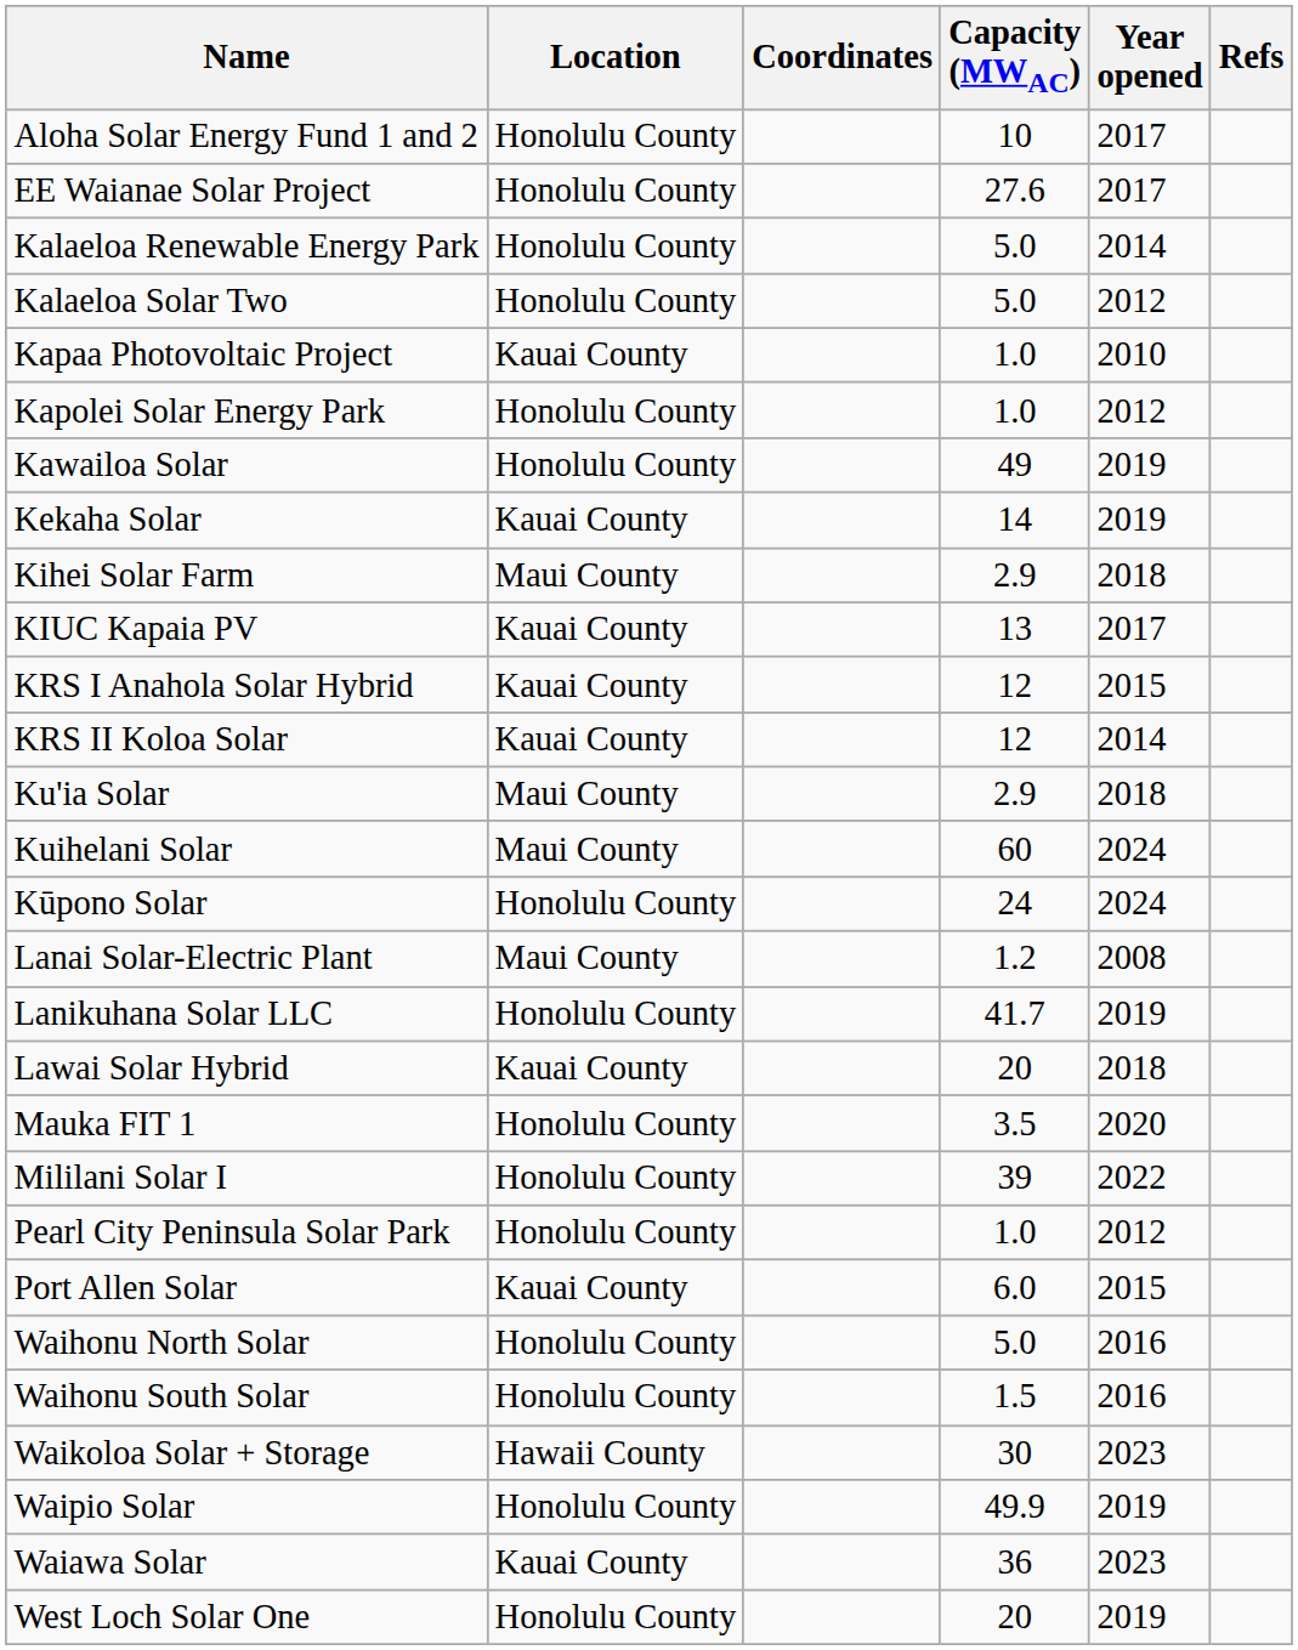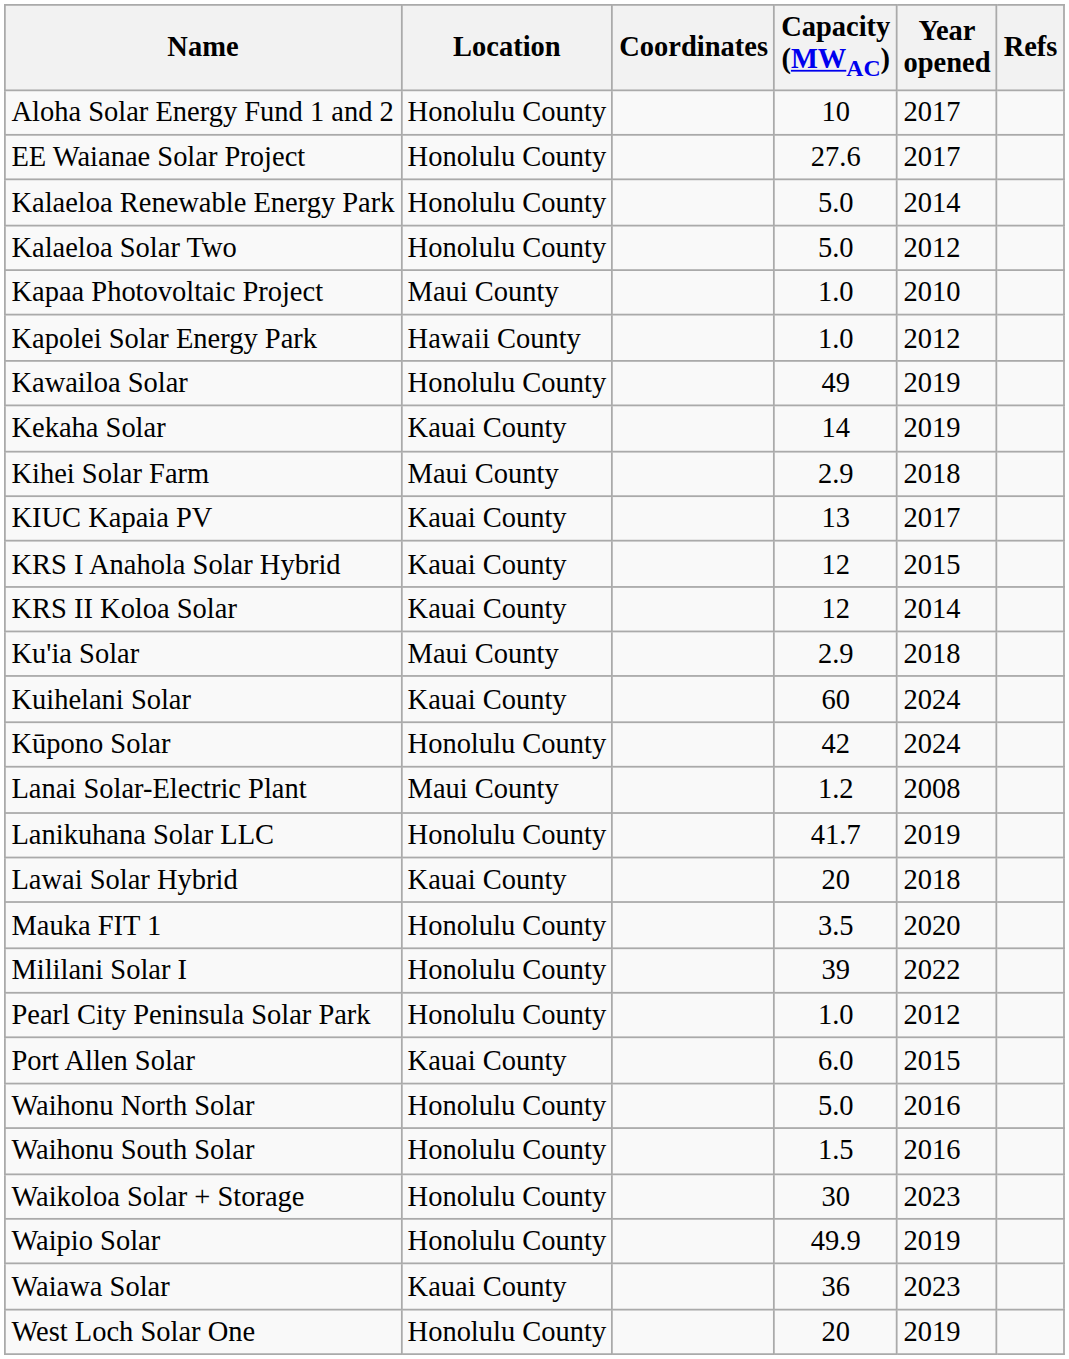 <table class="wikitable sortable">
 <tr>
 <th>Name</th>
 <th>Location</th>
 <th>Coordinates</th>
 <th>Capacity<br>(<a href='#'>MW<sub>AC</sub></a>)</th>
 <th>Year<br>opened</th>
 <th>Refs</th>
 </tr>
 <tr>
 <td>Aloha Solar Energy Fund 1 and 2</td>
 <td>Honolulu County</td>
 <td></td>
 <td align="center">10</td>
 <td>2017</td>
 <td></td>
 </tr>
 <tr>
 <td>EE Waianae Solar Project</td>
 <td>Honolulu County</td>
 <td></td>
 <td align="center">27.6</td>
 <td>2017</td>
 <td></td>
 </tr>
 <tr>
 <td>Kalaeloa Renewable Energy Park</td>
 <td>Honolulu County</td>
 <td></td>
 <td align="center">5.0</td>
 <td>2014</td>
 <td></td>
 </tr>
 <tr>
 <td>Kalaeloa Solar Two</td>
 <td>Honolulu County</td>
 <td></td>
 <td align="center">5.0</td>
 <td>2012</td>
 <td></td>
 </tr>
 <tr>
 <td>Kapaa Photovoltaic Project</td>
-<td>Kauai County</td>
+<td>Maui County</td>
 <td></td>
 <td align="center">1.0</td>
 <td>2010</td>
 <td></td>
 </tr>
 <tr>
 <td>Kapolei Solar Energy Park</td>
-<td>Honolulu County</td>
+<td>Hawaii County</td>
 <td></td>
 <td align="center">1.0</td>
 <td>2012</td>
 <td></td>
 </tr>
 <tr>
 <td>Kawailoa Solar</td>
 <td>Honolulu County</td>
 <td></td>
 <td align="center">49</td>
 <td>2019</td>
 <td></td>
 </tr>
 <tr>
 <td>Kekaha Solar</td>
 <td>Kauai County</td>
 <td></td>
 <td align="center">14</td>
 <td>2019</td>
 <td></td>
 </tr>
 <tr>
 <td>Kihei Solar Farm</td>
 <td>Maui County</td>
 <td></td>
 <td align="center">2.9</td>
 <td>2018</td>
 <td></td>
 </tr>
 <tr>
 <td>KIUC Kapaia PV</td>
 <td>Kauai County</td>
 <td></td>
 <td align="center">13</td>
 <td>2017</td>
 <td></td>
 </tr>
 <tr>
 <td>KRS I Anahola Solar Hybrid</td>
 <td>Kauai County</td>
 <td></td>
 <td align="center">12</td>
 <td>2015</td>
 <td></td>
 </tr>
 <tr>
 <td>KRS II Koloa Solar</td>
 <td>Kauai County</td>
 <td></td>
 <td align="center">12</td>
 <td>2014</td>
 <td></td>
 </tr>
 <tr>
 <td>Ku'ia Solar</td>
 <td>Maui County</td>
 <td></td>
 <td align="center">2.9</td>
 <td>2018</td>
 <td></td>
 </tr>
 <tr>
 <td>Kuihelani Solar</td>
-<td>Maui County</td>
+<td>Kauai County</td>
 <td></td>
 <td align="center">60</td>
 <td>2024</td>
 <td></td>
 </tr>
 <tr>
 <td>Kūpono Solar</td>
 <td>Honolulu County</td>
 <td></td>
-<td align="center">24</td>
+<td align="center">42</td>
 <td>2024</td>
 <td></td>
 </tr>
 <tr>
 <td>Lanai Solar-Electric Plant</td>
 <td>Maui County</td>
 <td></td>
 <td align="center">1.2</td>
 <td>2008</td>
 <td></td>
 </tr>
 <tr>
 <td>Lanikuhana Solar LLC</td>
 <td>Honolulu County</td>
 <td></td>
 <td align="center">41.7</td>
 <td>2019</td>
 <td></td>
 </tr>
 <tr>
 <td>Lawai Solar Hybrid</td>
 <td>Kauai County</td>
 <td></td>
 <td align="center">20</td>
 <td>2018</td>
 <td></td>
 </tr>
 <tr>
 <td>Mauka FIT 1</td>
 <td>Honolulu County</td>
 <td></td>
 <td align="center">3.5</td>
 <td>2020</td>
 <td></td>
 </tr>
 <tr>
 <td>Mililani Solar I</td>
 <td>Honolulu County</td>
 <td></td>
 <td align="center">39</td>
 <td>2022</td>
 <td></td>
 </tr>
 <tr>
 <td>Pearl City Peninsula Solar Park</td>
 <td>Honolulu County</td>
 <td></td>
 <td align="center">1.0</td>
 <td>2012</td>
 <td></td>
 </tr>
 <tr>
 <td>Port Allen Solar</td>
 <td>Kauai County</td>
 <td></td>
 <td align="center">6.0</td>
 <td>2015</td>
 <td></td>
 </tr>
 <tr>
 <td>Waihonu North Solar</td>
 <td>Honolulu County</td>
 <td></td>
 <td align="center">5.0</td>
 <td>2016</td>
 <td></td>
 </tr>
 <tr>
 <td>Waihonu South Solar</td>
 <td>Honolulu County</td>
 <td></td>
 <td align="center">1.5</td>
 <td>2016</td>
 <td></td>
 </tr>
 <tr>
 <td>Waikoloa Solar + Storage</td>
-<td>Hawaii County</td>
+<td>Honolulu County</td>
 <td></td>
 <td align="center">30</td>
 <td>2023</td>
 <td></td>
 </tr>
 <tr>
 <td>Waipio Solar</td>
 <td>Honolulu County</td>
 <td></td>
 <td align="center">49.9</td>
 <td>2019</td>
 <td></td>
 </tr>
 <tr>
 <td>Waiawa Solar</td>
 <td>Kauai County</td>
 <td></td>
 <td align="center">36</td>
 <td>2023</td>
 </tr>
 <tr>
 <td>West Loch Solar One</td>
 <td>Honolulu County</td>
 <td></td>
 <td align="center">20</td>
 <td>2019</td>
 <td></td>
 </tr>
 </table>
